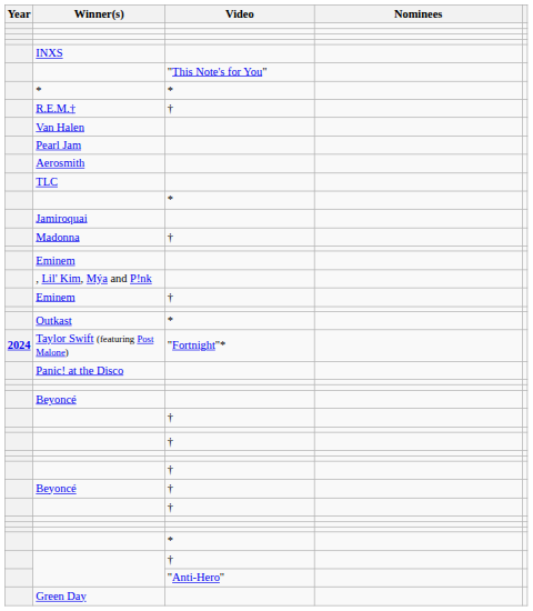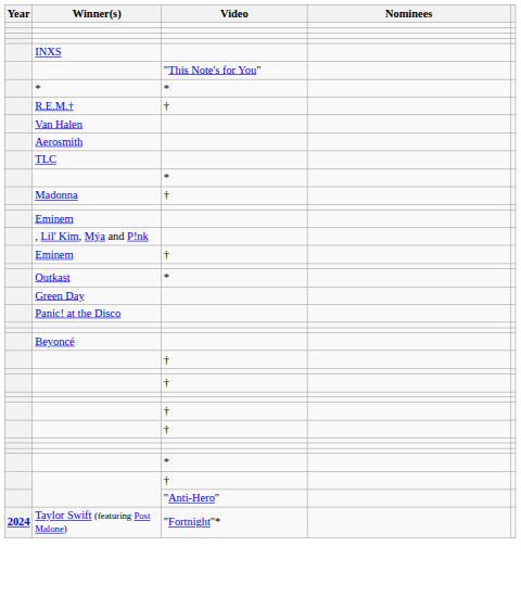 <table class="wikitable sortable">
 <tr>
 <th scope="col">Year</th>
 <th scope="col" style="width:175px;">Winner(s)</th>
 <th scope="col" style="width:200px;">Video</th>
 <th scope="col" style="width:280px;">Nominees</th>
 <th scope="col" class="unsortable"></th>
 </tr>
 <tr>
 <th scope="row"></th>
 <td></td>
 <td></td>
 <td></td>
 <td align="center"></td>
 </tr>
 <tr>
 <th scope="row"></th>
 <td></td>
 <td></td>
 <td></td>
 <td align="center"></td>
 </tr>
 <tr>
 <th scope="row"></th>
 <td></td>
 <td></td>
 <td></td>
 <td align="center"></td>
 </tr>
 <tr>
 <th scope="row"></th>
 <td></td>
 <td></td>
 <td></td>
 <td align="center"></td>
 </tr>
 <tr>
 <th scope="row"></th>
 <td><a href='#'>INXS</a></td>
 <td></td>
 <td></td>
 <td align="center"></td>
 </tr>
 <tr>
 <th scope="row"></th>
 <td></td>
 <td {{sort>"<a href='#'>This Note's for You</a>"</td>
 <td></td>
 <td align="center"></td>
 </tr>
 <tr>
 <th scope="row"></th>
 <td>*</td>
 <td>*</td>
 <td></td>
 <td align="center"></td>
 </tr>
 <tr>
 <th scope="row"></th>
 <td><a href='#'>R.E.M.†</a></td>
 <td>†</td>
 <td></td>
 <td align="center"></td>
 </tr>
 <tr>
 <th scope="row"></th>
 <td><a href='#'>Van Halen</a></td>
 <td></td>
 <td></td>
 <td align="center"></td>
 </tr>
 <tr>
 <th scope="row"></th>
-<td><a href='#'>Pearl Jam</a></td>
-<td></td>
-<td></td>
-<td align="center"></td>
-</tr>
-<tr>
-<th scope="row"></th>
 <td><a href='#'>Aerosmith</a></td>
 <td></td>
 <td></td>
 <td align="center"></td>
 </tr>
 <tr>
 <th scope="row"></th>
 <td><a href='#'>TLC</a></td>
 <td></td>
 <td></td>
 <td align="center"></td>
 </tr>
 <tr>
 <th scope="row"></th>
 <td></td>
 <td>*</td>
-<td></td>
-<td align="center"></td>
-</tr>
-<tr>
-<th scope="row"></th>
-<td><a href='#'>Jamiroquai</a></td>
-<td></td>
 <td></td>
 <td align="center"></td>
 </tr>
 <tr>
 <th scope="row"></th>
 <td><a href='#'>Madonna</a></td>
 <td>†</td>
 <td></td>
 <td align="center"></td>
 </tr>
 <tr>
 <th scope="row"></th>
 <td></td>
 <td></td>
 <td></td>
 <td align="center"></td>
 </tr>
 <tr>
 <th scope="row"></th>
 <td><a href='#'>Eminem</a></td>
 <td></td>
 <td></td>
 <td align="center"></td>
 </tr>
 <tr>
 <th scope="row"></th>
 <td>, <a href='#'>Lil' Kim</a>, <a href='#'>Mýa</a> and <a href='#'>P!nk</a> </td>
 <td></td>
 <td></td>
 <td align="center"></td>
 </tr>
 <tr>
 <th scope="row"></th>
 <td><a href='#'>Eminem</a></td>
 <td>†</td>
 <td></td>
 <td align="center"></td>
 </tr>
 <tr>
 <th scope="row"></th>
 <td></td>
 <td></td>
 <td></td>
 <td align="center"></td>
 </tr>
 <tr>
 <th scope="row"></th>
 <td><a href='#'>Outkast</a></td>
 <td>*</td>
 <td></td>
 <td align="center"></td>
 </tr>
 <tr>
-<th><a href='#'>2024</a></th>
-<td><a href='#'>Taylor Swift</a> <small>(featuring <a href='#'>Post Malone</a>)</small></td>
-<td>"<a href='#'>Fortnight</a>"*</td>
+<th scope="row"></th>
+<td><a href='#'>Green Day</a></td>
+<td></td>
 <td></td>
 <td align="center"></td>
 </tr>
 <tr>
 <th scope="row"></th>
 <td><a href='#'>Panic! at the Disco</a></td>
 <td></td>
 <td></td>
 <td align="center"></td>
 </tr>
 <tr>
 <th scope="row"></th>
 <td> </td>
 <td></td>
 <td></td>
 <td align="center"></td>
 </tr>
 <tr>
 <th scope="row"></th>
 <td></td>
 <td></td>
 <td></td>
 <td align="center"></td>
 </tr>
 <tr>
 <th scope="row"></th>
 <td><a href='#'>Beyoncé</a></td>
 <td></td>
 <td></td>
 <td align="center"></td>
 </tr>
 <tr>
 <th scope="row"></th>
 <td></td>
 <td>†</td>
 <td></td>
 <td align="center"></td>
 </tr>
 <tr>
 <th scope="row"></th>
 <td></td>
 <td></td>
 <td></td>
 <td align="center"></td>
 </tr>
 <tr>
 <th scope="row"></th>
 <td> </td>
 <td>†</td>
 <td></td>
 <td align="center"></td>
 </tr>
 <tr>
 <th scope="row"></th>
 <td></td>
 <td></td>
 <td></td>
 <td align="center"></td>
 </tr>
 <tr>
 <th scope="row"></th>
 <td></td>
 <td></td>
 <td></td>
 <td align="center"></td>
 </tr>
 <tr>
 <th scope="row"></th>
 <td> </td>
 <td>†</td>
 <td></td>
 <td align="center"></td>
 </tr>
 <tr>
 <th scope="row"></th>
-<td><a href='#'>Beyoncé</a></td>
-<td>†</td>
-<td></td>
-<td align="center"></td>
-</tr>
-<tr>
-<th scope="row"></th>
 <td></td>
 <td>†</td>
 <td></td>
 <td align="center"></td>
 </tr>
 <tr>
 <th scope="row"></th>
 <td> </td>
 <td></td>
 <td></td>
 <td align="center"></td>
 </tr>
 <tr>
 <th scope="row"></th>
 <td></td>
 <td></td>
 <td></td>
 <td align="center"></td>
 </tr>
 <tr>
 <th scope="row"></th>
 <td></td>
 <td></td>
 <td></td>
 <td align="center"></td>
 </tr>
 <tr>
 <th scope="row"></th>
 <td></td>
 <td>*</td>
 <td></td>
 <td align="center"></td>
 </tr>
 <tr>
 <th scope="row"></th>
 <td rowspan="2"></td>
 <td>†</td>
 <td></td>
 <td align="center"></td>
 </tr>
 <tr>
 <th scope="row"></th>
 <td>"<a href='#'>Anti-Hero</a>"</td>
 <td></td>
 <td align="center"></td>
 </tr>
 <tr>
-<th scope="row"></th>
-<td><a href='#'>Green Day</a></td>
-<td></td>
+<th><a href='#'>2024</a></th>
+<td><a href='#'>Taylor Swift</a> <small>(featuring <a href='#'>Post Malone</a>)</small></td>
+<td>"<a href='#'>Fortnight</a>"*</td>
 <td></td>
 <td align="center"></td>
 </tr>
 </table>
